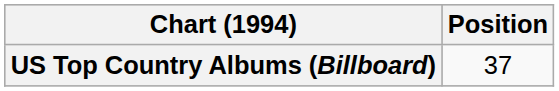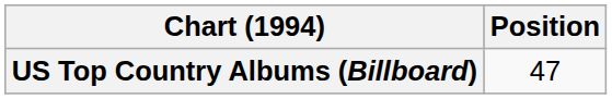 <table class="wikitable plainrowheaders" style="text-align:center">
 <tr>
 <th scope="col">Chart (1994)</th>
 <th scope="col">Position</th>
 </tr>
 <tr>
 <th scope="row">US Top Country Albums (<em>Billboard</em>)</th>
-<td>37</td>
+<td>47</td>
 </tr>
 </table>
